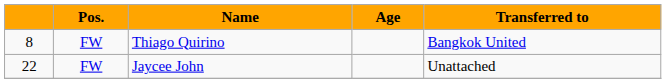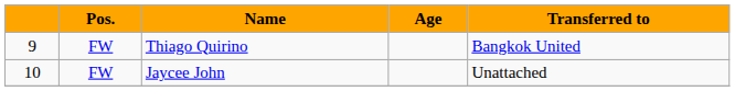 <table class="wikitable" style="text-align:center; font-size:90%; width:50%;">
 <tr>
 <th style="background:Orange; color:Black; text-align:center;"></th>
 <th style="background:Orange; color:Black; text-align:center;">Pos.</th>
 <th style="background:Orange; color:Black; text-align:center;">Name</th>
 <th style="background:Orange; color:Black; text-align:center;">Age</th>
 <th style="background:Orange; color:Black; text-align:center;">Transferred to</th>
 </tr>
 <tr>
-<td>8</td>
+<td>9</td>
 <td><a href='#'>FW</a></td>
 <td align=left> <a href='#'>Thiago Quirino</a></td>
 <td></td>
 <td align=left> <a href='#'>Bangkok United</a></td>
 </tr>
 <tr>
-<td>22</td>
+<td>10</td>
 <td><a href='#'>FW</a></td>
 <td align=left> <a href='#'>Jaycee John</a></td>
 <td></td>
 <td align=left>Unattached</td>
 </tr>
 <tr>
 </tr>
 </table>
